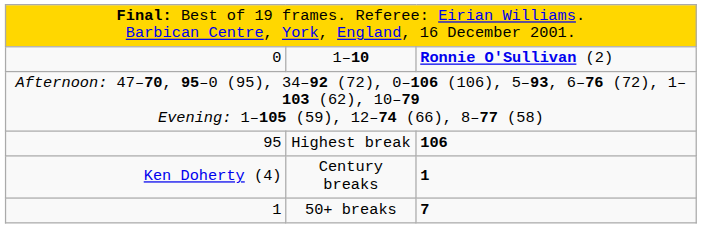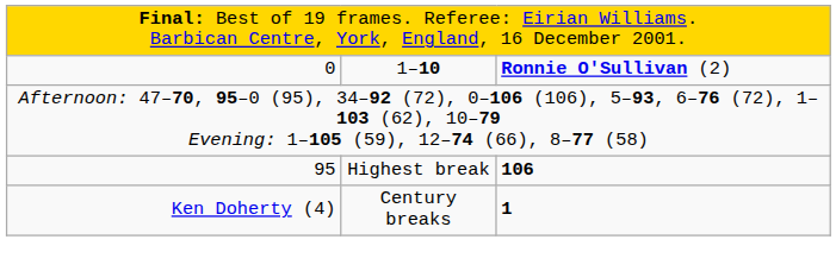 <table class="wikitable" style="font-size: 95%; margin: 1em auto 1em auto;">
 <tr>
 <td colspan="3" align="center" bgcolor="#ffd700"><strong>Final:</strong> Best of 19 frames. Referee: <a href='#'>Eirian Williams</a>.<br><a href='#'>Barbican Centre</a>, <a href='#'>York</a>, <a href='#'>England</a>, 16 December 2001.</td>
 </tr>
 <tr>
 <td align="right">0</td>
 <td width="100" align="center">1–<strong>10</strong></td>
 <td width="220"><strong><a href='#'>Ronnie O'Sullivan</a></strong> (2)<br></td>
 </tr>
 <tr>
 <td colspan="3" align="center" style="font-size: 100%"><em>Afternoon:</em> 47–<strong>70</strong>, <strong>95</strong>–0 (95), 34–<strong>92</strong> (72), 0–<strong>106</strong> (106), 5–<strong>93</strong>, 6–<strong>76</strong> (72), 1–<strong>103</strong> (62), 10–<strong>79</strong><br><em>Evening:</em> 1–<strong>105</strong> (59), 12–<strong>74</strong> (66), 8–<strong>77</strong> (58)</td>
 </tr>
 <tr>
 <td align="right">95</td>
 <td align="center">Highest break</td>
 <td align="left"><strong>106</strong></td>
 </tr>
 <tr>
 <td width="220" align="right"><a href='#'>Ken Doherty</a> (4)<br></td>
 <td align="center">Century breaks</td>
 <td align="left"><strong>1</strong></td>
 </tr>
-<tr>
-<td align="right">1</td>
-<td align="center">50+ breaks</td>
-<td align="left"><strong>7</strong></td>
-</tr>
 </table>
